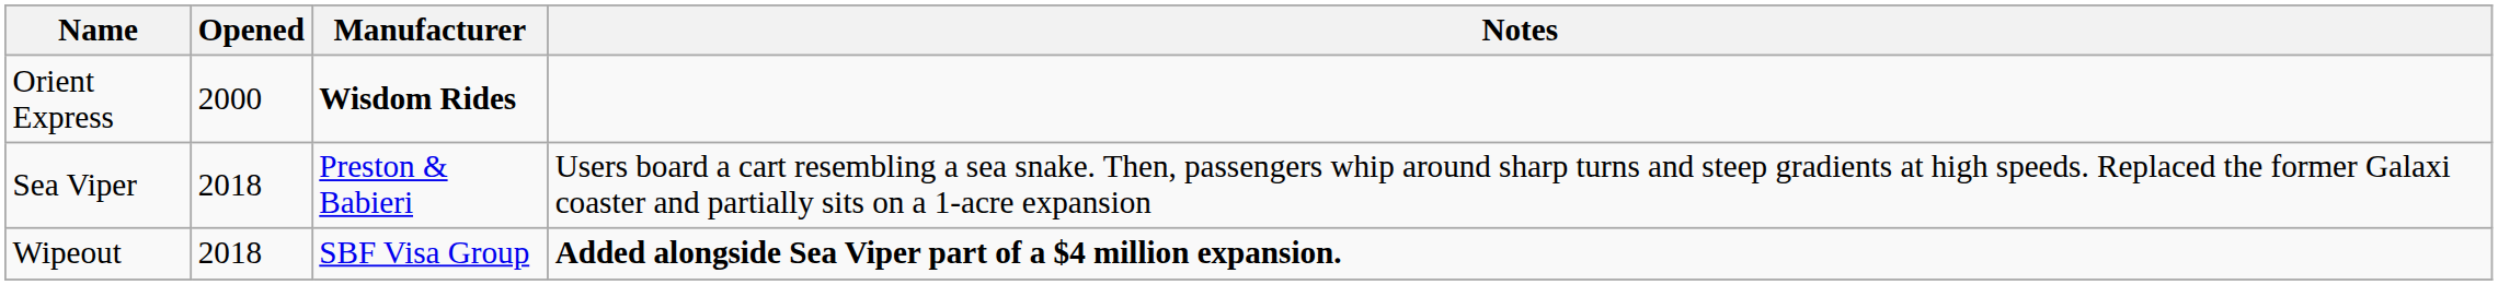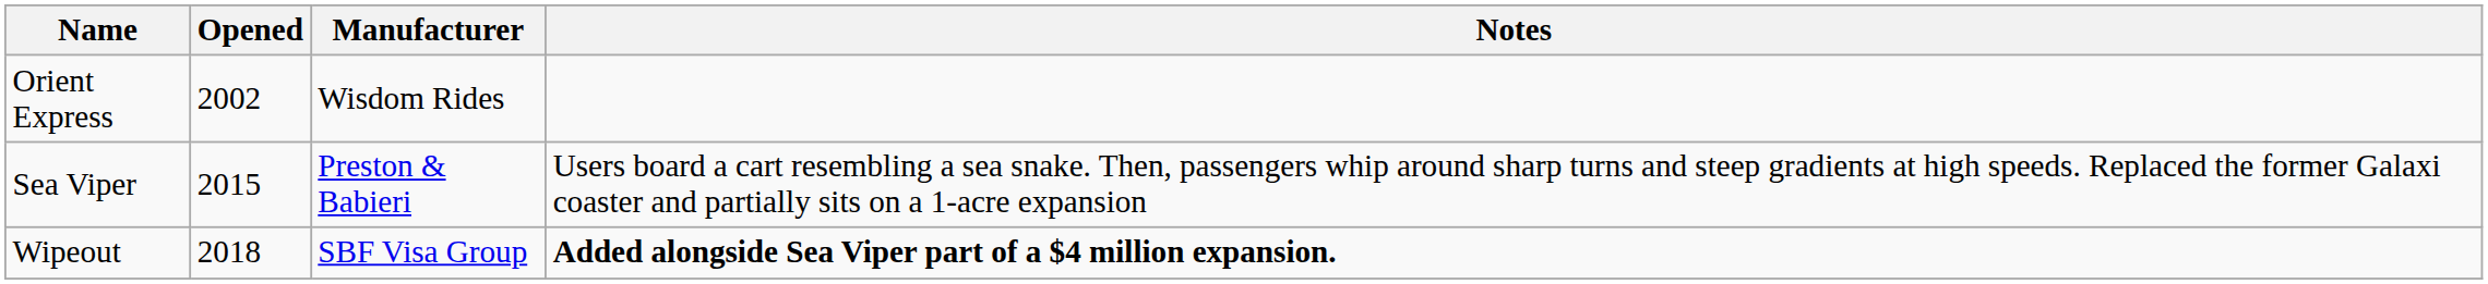 <table class="wikitable">
 <tr>
 <th>Name</th>
 <th>Opened</th>
 <th>Manufacturer</th>
 <th>Notes</th>
 </tr>
 <tr>
 <td>Orient Express</td>
-<td>2000</td>
-<td><strong>Wisdom Rides</strong></td>
+<td>2002</td>
+<td>Wisdom Rides</td>
 <td></td>
 </tr>
 <tr>
 <td>Sea Viper</td>
-<td>2018</td>
+<td>2015</td>
 <td><a href='#'>Preston & Babieri</a></td>
 <td>Users board a cart resembling a sea snake. Then, passengers whip around sharp turns and steep gradients at high speeds. Replaced the former Galaxi coaster and partially sits on a 1-acre expansion</td>
 </tr>
 <tr>
 <td>Wipeout</td>
 <td>2018</td>
 <td><a href='#'>SBF Visa Group</a></td>
 <td><strong>Added alongside Sea Viper part of a $4 million expansion.</strong></td>
 </tr>
 </table>
